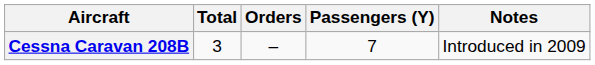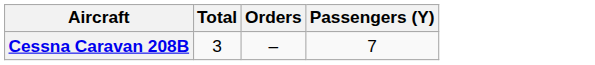 <table class="wikitable" style="text-align:center">
 <tr>
 <th scope="col">Aircraft</th>
 <th scope="col">Total</th>
 <th scope="col">Orders</th>
 <th scope="col">Passengers (Y)</th>
-<th scope="col">Notes</th>
 </tr>
 <tr>
 <th scope="row"><a href='#'>Cessna Caravan 208B</a></th>
 <td>3</td>
 <td>–</td>
 <td>7</td>
-<td>Introduced in 2009</td>
 </tr>
 </table>
